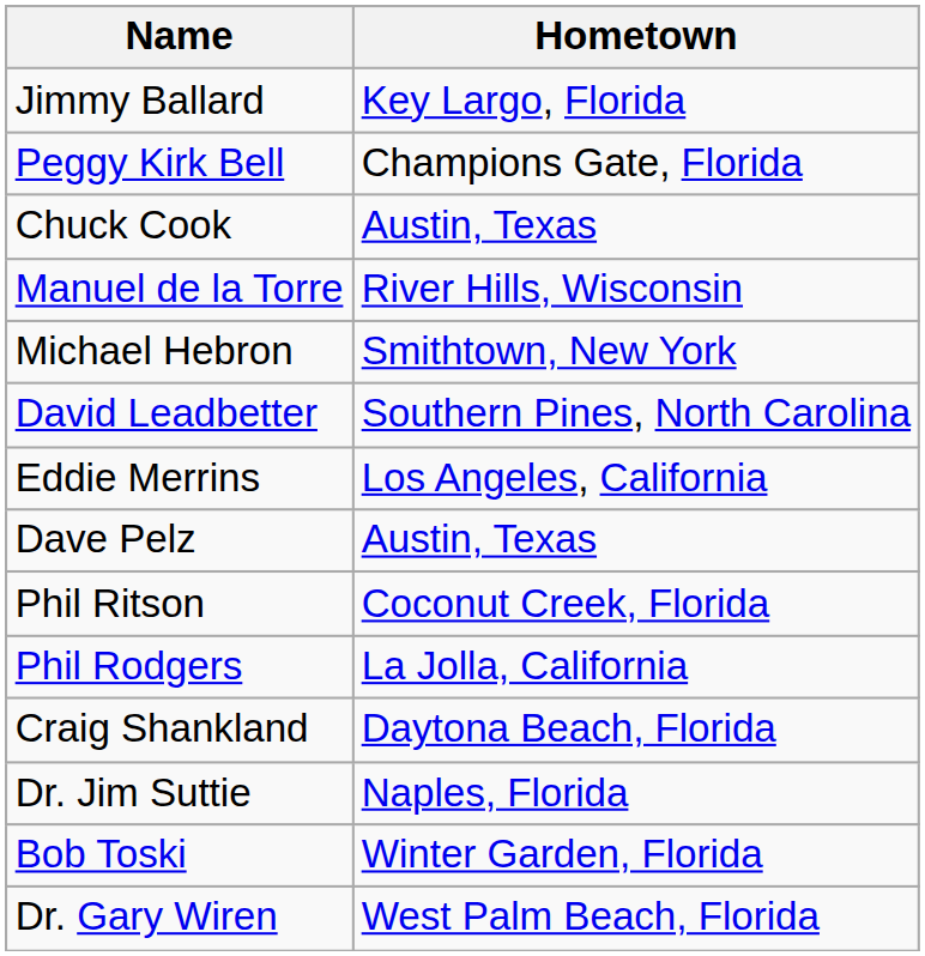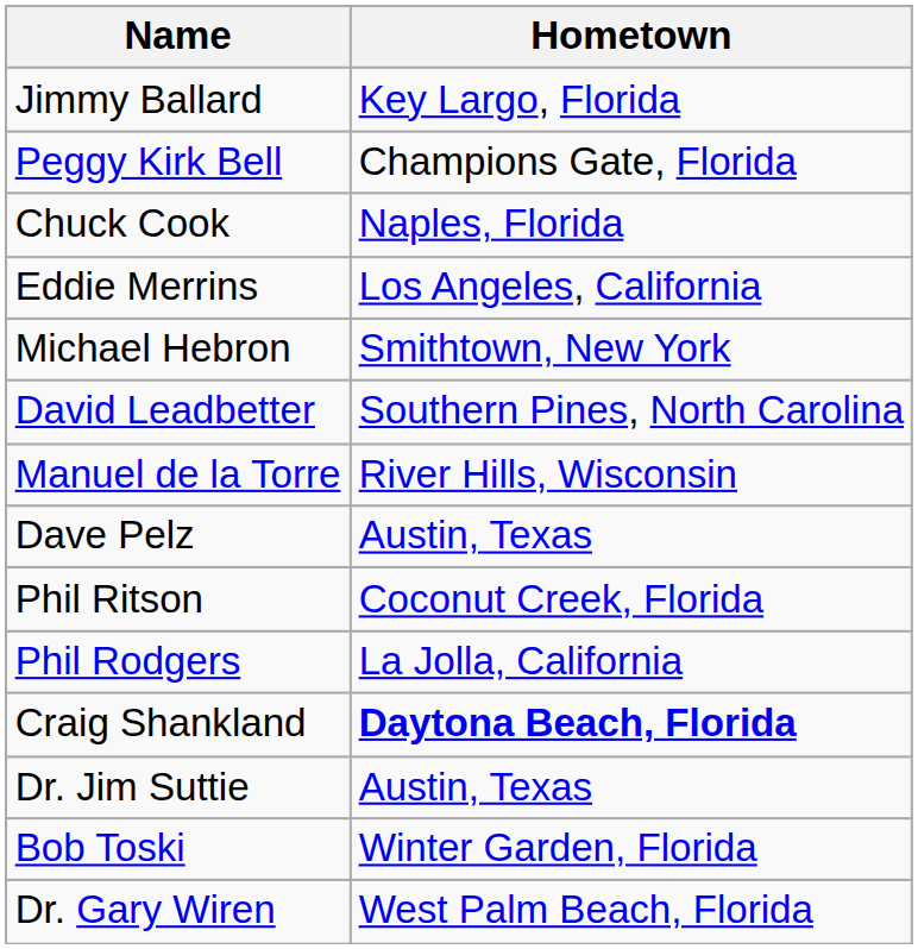 <table class="wikitable">
 <tr>
 <th>Name</th>
 <th>Hometown</th>
 </tr>
 <tr>
 <td>Jimmy Ballard</td>
 <td><a href='#'>Key Largo</a>, <a href='#'>Florida</a></td>
 </tr>
 <tr>
 <td><a href='#'>Peggy Kirk Bell</a></td>
 <td>Champions Gate, <a href='#'>Florida</a></td>
 </tr>
 <tr>
 <td>Chuck Cook</td>
-<td><a href='#'>Austin, Texas</a></td>
+<td><a href='#'>Naples, Florida</a></td>
 </tr>
 <tr>
-<td><a href='#'>Manuel de la Torre</a></td>
-<td><a href='#'>River Hills, Wisconsin</a></td>
+<td>Eddie Merrins</td>
+<td><a href='#'>Los Angeles</a>, <a href='#'>California</a></td>
 </tr>
 <tr>
 <td>Michael Hebron</td>
 <td><a href='#'>Smithtown, New York</a></td>
 </tr>
 <tr>
 <td><a href='#'>David Leadbetter</a></td>
 <td><a href='#'>Southern Pines</a>, <a href='#'>North Carolina</a></td>
 </tr>
 <tr>
-<td>Eddie Merrins</td>
-<td><a href='#'>Los Angeles</a>, <a href='#'>California</a></td>
+<td><a href='#'>Manuel de la Torre</a></td>
+<td><a href='#'>River Hills, Wisconsin</a></td>
 </tr>
 <tr>
 <td>Dave Pelz</td>
 <td><a href='#'>Austin, Texas</a></td>
 </tr>
 <tr>
 <td>Phil Ritson</td>
 <td><a href='#'>Coconut Creek, Florida</a></td>
 </tr>
 <tr>
 <td><a href='#'>Phil Rodgers</a></td>
 <td><a href='#'>La Jolla, California</a></td>
 </tr>
 <tr>
 <td>Craig Shankland</td>
-<td><a href='#'>Daytona Beach, Florida</a></td>
+<td><strong><a href='#'>Daytona Beach, Florida</a></strong></td>
 </tr>
 <tr>
 <td>Dr. Jim Suttie</td>
-<td><a href='#'>Naples, Florida</a></td>
+<td><a href='#'>Austin, Texas</a></td>
 </tr>
 <tr>
 <td><a href='#'>Bob Toski</a></td>
 <td><a href='#'>Winter Garden, Florida</a></td>
 </tr>
 <tr>
 <td>Dr. <a href='#'>Gary Wiren</a></td>
 <td><a href='#'>West Palm Beach, Florida</a></td>
 </tr>
 </table>
